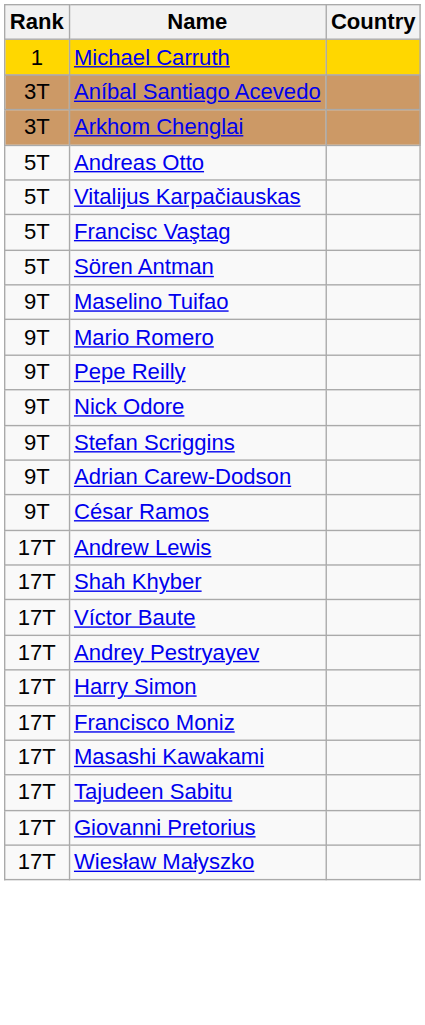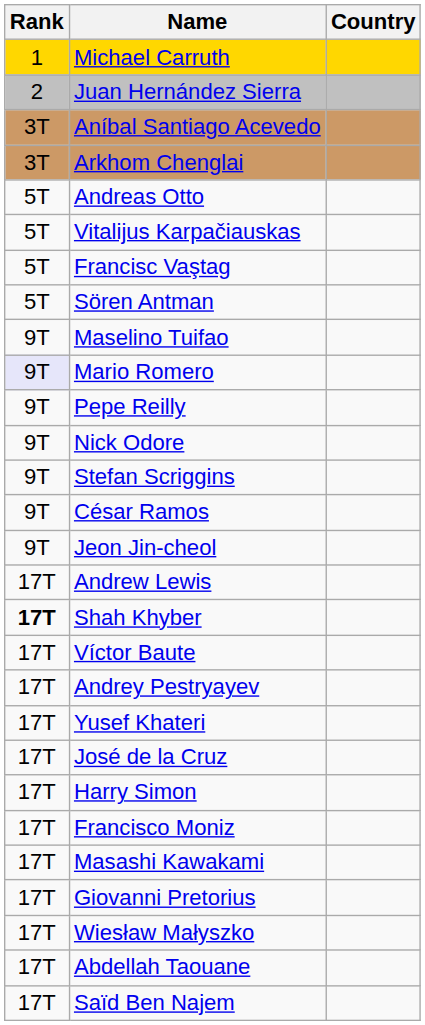 <table class="wikitable sortable" style="text-align:center">
 <tr>
 <th>Rank</th>
 <th>Name</th>
 <th>Country</th>
 </tr>
 <tr bgcolor=gold>
 <td>1</td>
 <td align="left"><a href='#'>Michael Carruth</a></td>
+<td align="left"></td>
+</tr>
+<tr bgcolor=silver>
+<td>2</td>
+<td align="left"><a href='#'>Juan Hernández Sierra</a></td>
 <td align="left"></td>
 </tr>
 <tr bgcolor=#CC9966>
 <td>3T</td>
 <td align="left"><a href='#'>Aníbal Santiago Acevedo</a></td>
 <td align="left"></td>
 </tr>
 <tr bgcolor=#CC9966>
 <td>3T</td>
 <td align="left"><a href='#'>Arkhom Chenglai</a></td>
 <td align="left"></td>
 </tr>
 <tr>
 <td>5T</td>
 <td align="left"><a href='#'>Andreas Otto</a></td>
 <td align="left"></td>
 </tr>
 <tr>
 <td>5T</td>
 <td align="left"><a href='#'>Vitalijus Karpačiauskas</a></td>
 <td align="left"></td>
 </tr>
 <tr>
 <td>5T</td>
 <td align="left"><a href='#'>Francisc Vaştag</a></td>
 <td align="left"></td>
 </tr>
 <tr>
 <td>5T</td>
 <td align="left"><a href='#'>Sören Antman</a></td>
 <td align="left"></td>
 </tr>
 <tr>
 <td>9T</td>
 <td align="left"><a href='#'>Maselino Tuifao</a></td>
 <td align="left"></td>
 </tr>
 <tr>
-<td>9T</td>
+<td style="background: lavender;">9T</td>
 <td align="left"><a href='#'>Mario Romero</a></td>
 <td align="left"></td>
 </tr>
 <tr>
 <td>9T</td>
 <td align="left"><a href='#'>Pepe Reilly</a></td>
 <td align="left"></td>
 </tr>
 <tr>
 <td>9T</td>
 <td align="left"><a href='#'>Nick Odore</a></td>
 <td align="left"></td>
 </tr>
 <tr>
 <td>9T</td>
 <td align="left"><a href='#'>Stefan Scriggins</a></td>
 <td align="left"></td>
 </tr>
 <tr>
 <td>9T</td>
-<td align="left"><a href='#'>Adrian Carew-Dodson</a></td>
+<td align="left"><a href='#'>César Ramos</a></td>
 <td align="left"></td>
 </tr>
 <tr>
 <td>9T</td>
-<td align="left"><a href='#'>César Ramos</a></td>
+<td align="left"><a href='#'>Jeon Jin-cheol</a></td>
 <td align="left"></td>
 </tr>
 <tr>
 <td>17T</td>
 <td align="left"><a href='#'>Andrew Lewis</a></td>
 <td align="left"></td>
 </tr>
 <tr>
-<td>17T</td>
+<td><strong>17T</strong></td>
 <td align="left"><a href='#'>Shah Khyber</a></td>
 <td align="left"></td>
 </tr>
 <tr>
 <td>17T</td>
 <td align="left"><a href='#'>Víctor Baute</a></td>
 <td align="left"></td>
 </tr>
 <tr>
 <td>17T</td>
 <td align="left"><a href='#'>Andrey Pestryayev</a></td>
+<td align="left"></td>
+</tr>
+<tr>
+<td>17T</td>
+<td align="left"><a href='#'>Yusef Khateri</a></td>
+<td align="left"></td>
+</tr>
+<tr>
+<td>17T</td>
+<td align="left"><a href='#'>José de la Cruz</a></td>
 <td align="left"></td>
 </tr>
 <tr>
 <td>17T</td>
 <td align="left"><a href='#'>Harry Simon</a></td>
 <td align="left"></td>
 </tr>
 <tr>
 <td>17T</td>
 <td align="left"><a href='#'>Francisco Moniz</a></td>
 <td align="left"></td>
 </tr>
 <tr>
 <td>17T</td>
 <td align="left"><a href='#'>Masashi Kawakami</a></td>
 <td align="left"></td>
 </tr>
 <tr>
 <td>17T</td>
-<td align="left"><a href='#'>Tajudeen Sabitu</a></td>
-<td align="left"></td>
-</tr>
-<tr>
-<td>17T</td>
 <td align="left"><a href='#'>Giovanni Pretorius</a></td>
 <td align="left"></td>
 </tr>
 <tr>
 <td>17T</td>
 <td align="left"><a href='#'>Wiesław Małyszko</a></td>
 <td align="left"></td>
 </tr>
+<tr>
+<td>17T</td>
+<td align="left"><a href='#'>Abdellah Taouane</a></td>
+<td align="left"></td>
+</tr>
+<tr>
+<td>17T</td>
+<td align="left"><a href='#'>Saïd Ben Najem</a></td>
+<td align="left"></td>
+</tr>
 </table>
